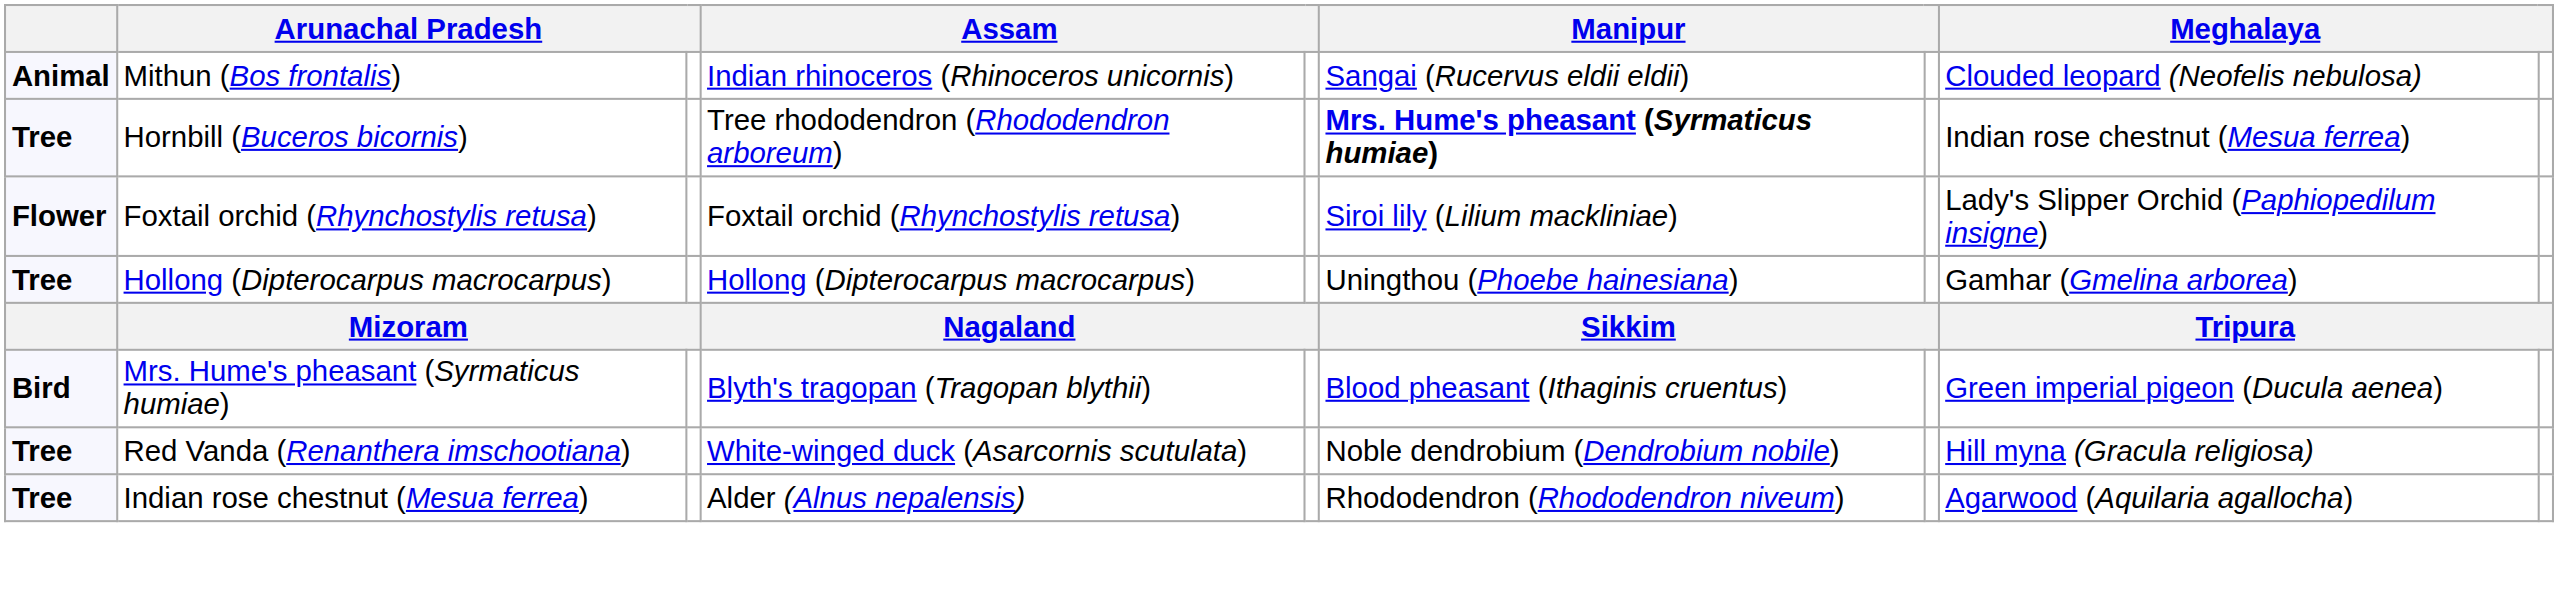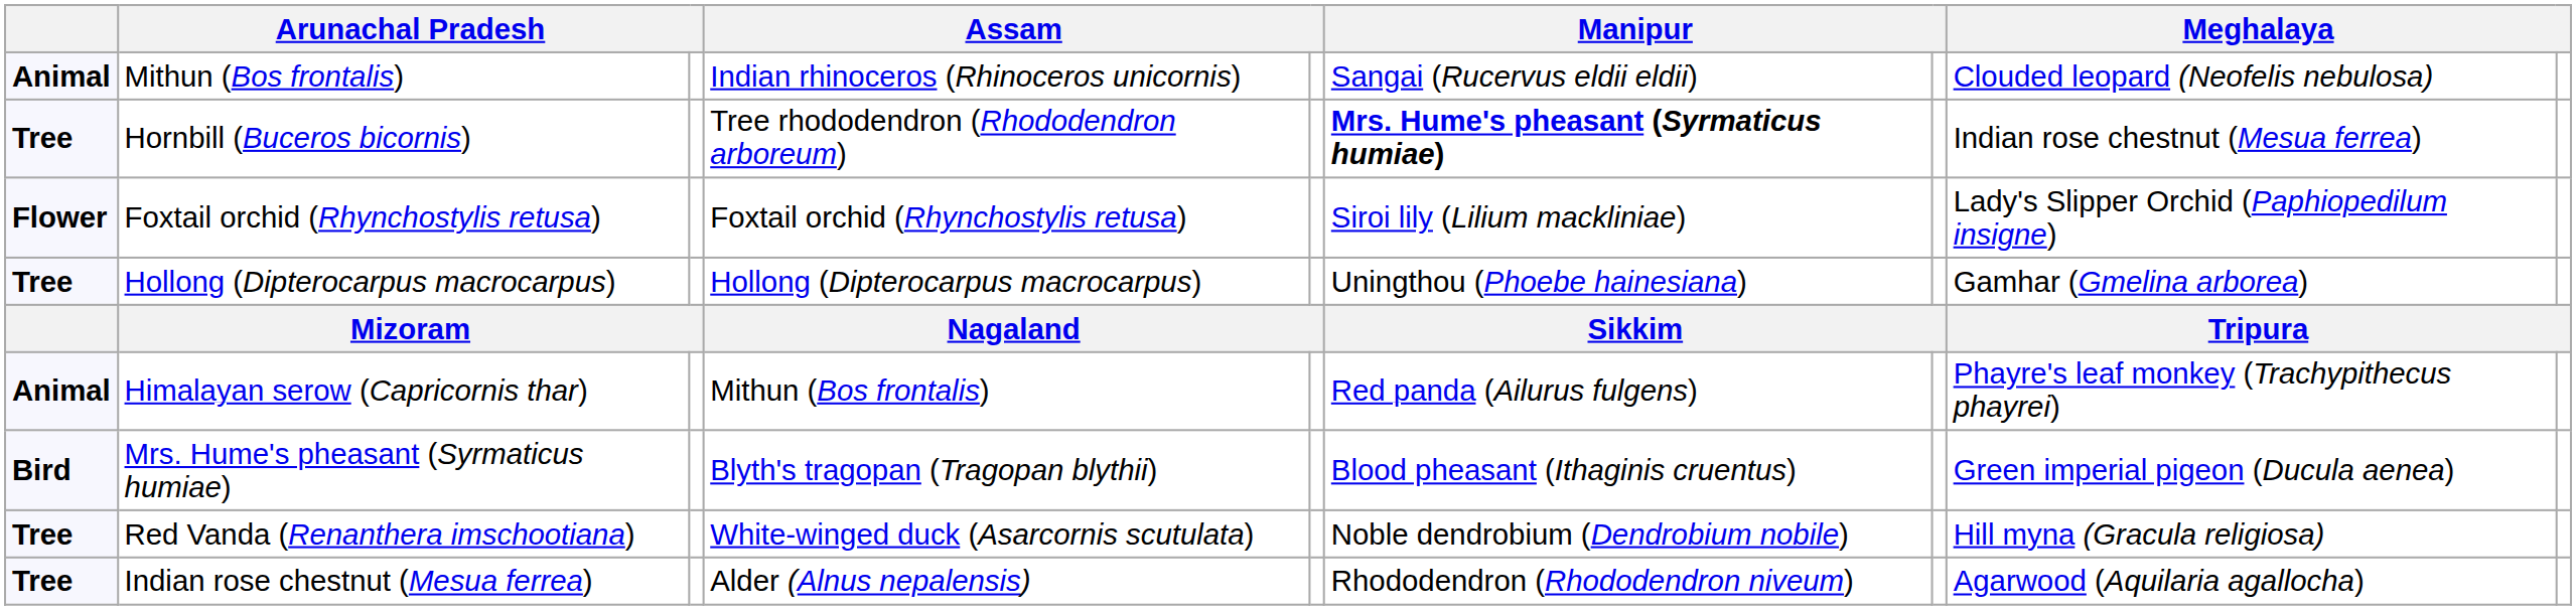 <table class="wikitable" style="background:#fff;font-size:0.9em;">
 <tr>
 <th></th>
 <th colspan="2"><strong><a href='#'>Arunachal Pradesh</a></strong></th>
 <th colspan="2"><strong><a href='#'>Assam</a></strong></th>
 <th colspan="2"><strong><a href='#'>Manipur</a></strong></th>
 <th colspan="2"><strong><a href='#'>Meghalaya</a></strong></th>
 </tr>
 <tr>
 <td style="background:#f7f7fe;"><strong>Animal</strong></td>
 <td>Mithun (<em><a href='#'>Bos frontalis</a></em>)</td>
 <td></td>
 <td><a href='#'>Indian rhinoceros</a> (<em>Rhinoceros unicornis</em>)</td>
 <td></td>
 <td><a href='#'>Sangai</a> (<em>Rucervus eldii eldii</em>)</td>
 <td></td>
 <td><a href='#'>Clouded leopard</a> <em>(Neofelis nebulosa)</em></td>
 <td></td>
 </tr>
 <tr>
 <td style="background:#f7f7fe;"><strong>Tree</strong></td>
 <td>Hornbill (<em><a href='#'>Buceros bicornis</a></em>)</td>
 <td></td>
 <td>Tree rhododendron (<em><a href='#'>Rhododendron arboreum</a></em>)</td>
 <td></td>
 <td><strong><a href='#'>Mrs. Hume's pheasant</a> (<em>Syrmaticus humiae</em>)</strong></td>
 <td></td>
 <td>Indian rose chestnut (<em><a href='#'>Mesua ferrea</a></em>)</td>
 <td></td>
 </tr>
 <tr>
 <td style="background:#f7f7fe;"><strong>Flower</strong></td>
 <td>Foxtail orchid (<em><a href='#'>Rhynchostylis retusa</a></em>)</td>
 <td></td>
 <td>Foxtail orchid (<em><a href='#'>Rhynchostylis retusa</a></em>)</td>
 <td></td>
 <td><a href='#'>Siroi lily</a> (<em>Lilium mackliniae</em>)</td>
 <td></td>
 <td>Lady's Slipper Orchid (<em><a href='#'>Paphiopedilum insigne</a></em>)</td>
 <td></td>
 </tr>
 <tr>
 <td style="background:#f7f7fe;"><strong>Tree</strong></td>
 <td><a href='#'>Hollong</a> (<em>Dipterocarpus macrocarpus</em>)</td>
 <td></td>
 <td><a href='#'>Hollong</a> (<em>Dipterocarpus macrocarpus</em>)</td>
 <td></td>
 <td>Uningthou (<em><a href='#'>Phoebe hainesiana</a></em>)</td>
 <td></td>
 <td>Gamhar (<em><a href='#'>Gmelina arborea</a></em>)</td>
 <td></td>
 </tr>
 <tr>
 <th></th>
 <th colspan="2"><strong><a href='#'>Mizoram</a></strong></th>
 <th colspan="2"><strong><a href='#'>Nagaland</a></strong></th>
 <th colspan="2"><strong><a href='#'>Sikkim</a></strong></th>
 <th colspan="2"><strong><a href='#'>Tripura</a></strong></th>
 </tr>
 <tr>
+<td style="background:#f7f7fe;"><strong>Animal</strong></td>
+<td><a href='#'>Himalayan serow</a> (<em>Capricornis thar</em>)</td>
+<td></td>
+<td>Mithun (<em><a href='#'>Bos frontalis</a></em>)</td>
+<td></td>
+<td><a href='#'>Red panda</a> (<em>Ailurus fulgens</em>)</td>
+<td></td>
+<td><a href='#'>Phayre's leaf monkey</a> (<em>Trachypithecus phayrei</em>)</td>
+<td></td>
+</tr>
+<tr>
 <td style="background:#f7f7fe;"><strong>Bird</strong></td>
 <td><a href='#'>Mrs. Hume's pheasant</a> (<em>Syrmaticus humiae</em>)</td>
 <td></td>
 <td><a href='#'>Blyth's tragopan</a> (<em>Tragopan blythii</em>)</td>
 <td></td>
 <td><a href='#'>Blood pheasant</a> (<em>Ithaginis cruentus</em>)</td>
 <td></td>
 <td><a href='#'>Green imperial pigeon</a> (<em>Ducula aenea</em>)</td>
 <td></td>
 </tr>
 <tr>
 <td style="background:#f7f7fe;"><strong>Tree</strong></td>
 <td>Red Vanda (<em><a href='#'>Renanthera imschootiana</a></em>)</td>
 <td></td>
 <td><a href='#'>White-winged duck</a> (<em>Asarcornis scutulata</em>)</td>
 <td></td>
 <td>Noble dendrobium (<em><a href='#'>Dendrobium nobile</a></em>)</td>
 <td></td>
 <td><a href='#'>Hill myna</a> <em>(Gracula religiosa)</em></td>
 <td></td>
 </tr>
 <tr>
 <td style="background:#f7f7fe;"><strong>Tree</strong></td>
 <td>Indian rose chestnut (<em><a href='#'>Mesua ferrea</a></em>)</td>
 <td></td>
 <td>Alder <em>(<a href='#'>Alnus nepalensis</a>)</em></td>
 <td></td>
 <td>Rhododendron (<em><a href='#'>Rhododendron niveum</a></em>)</td>
 <td></td>
 <td><a href='#'>Agarwood</a> (<em>Aquilaria agallocha</em>)</td>
 <td></td>
 </tr>
 </table>
